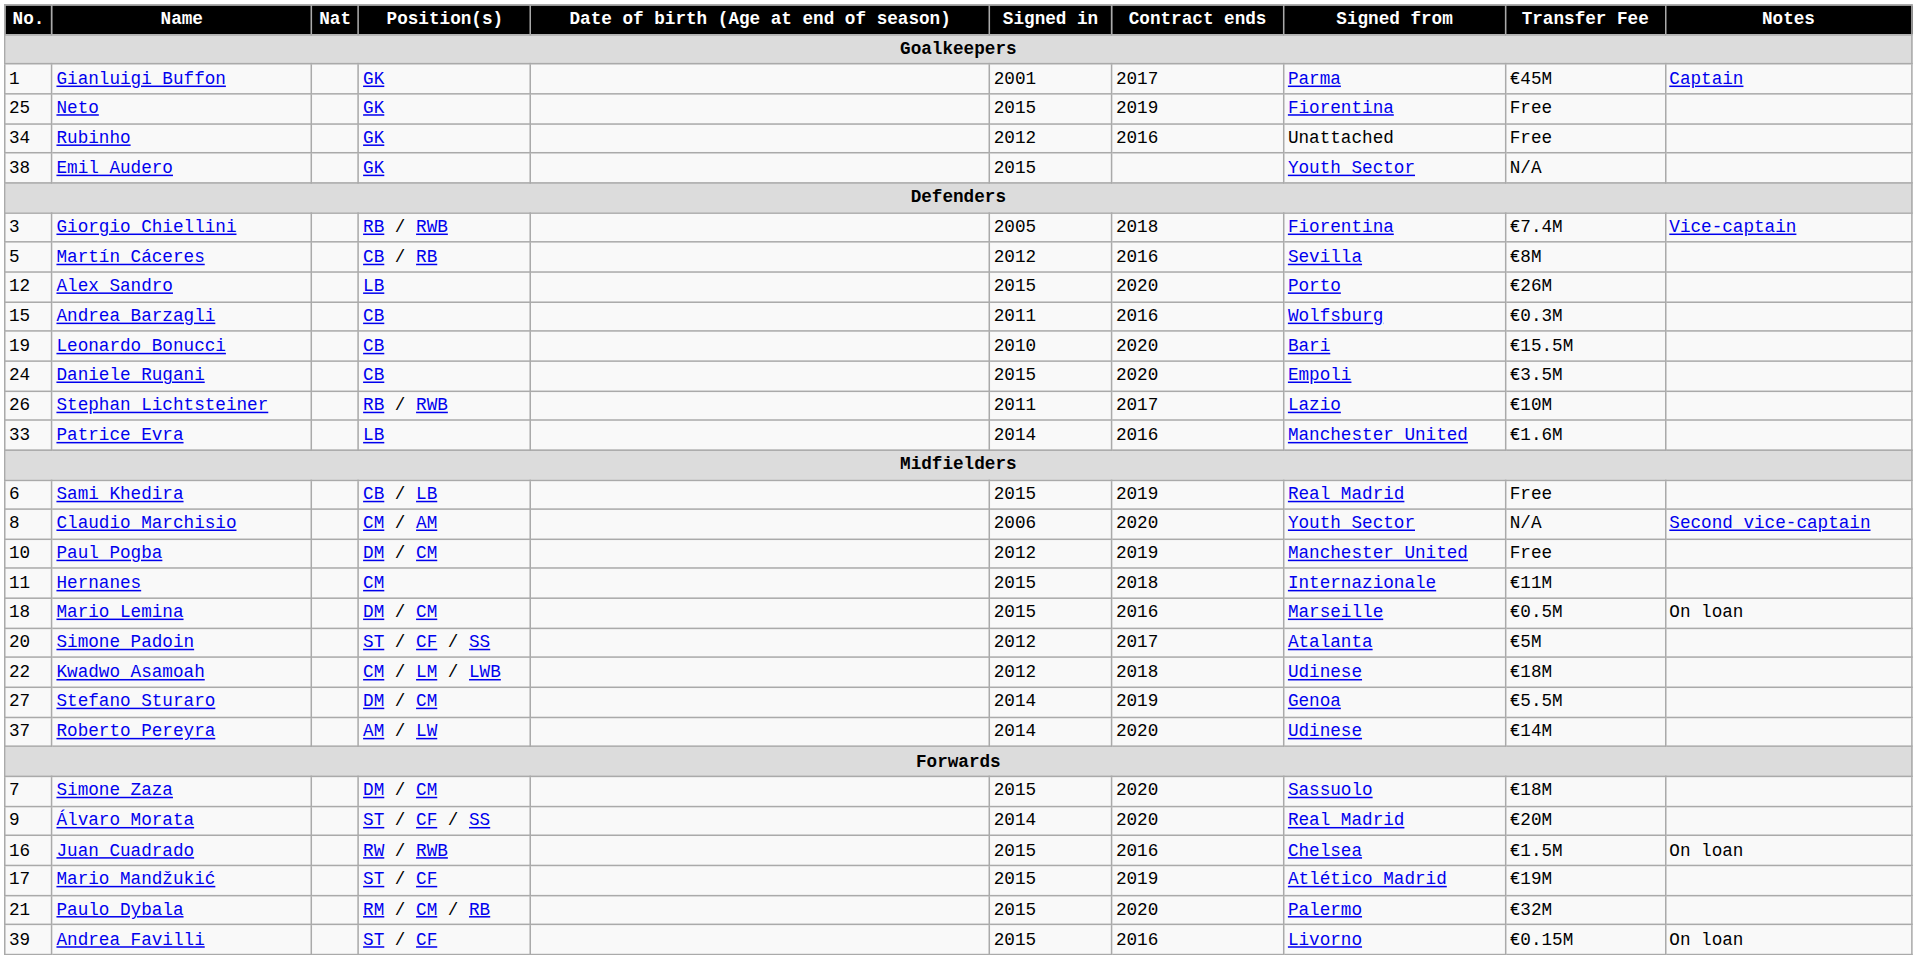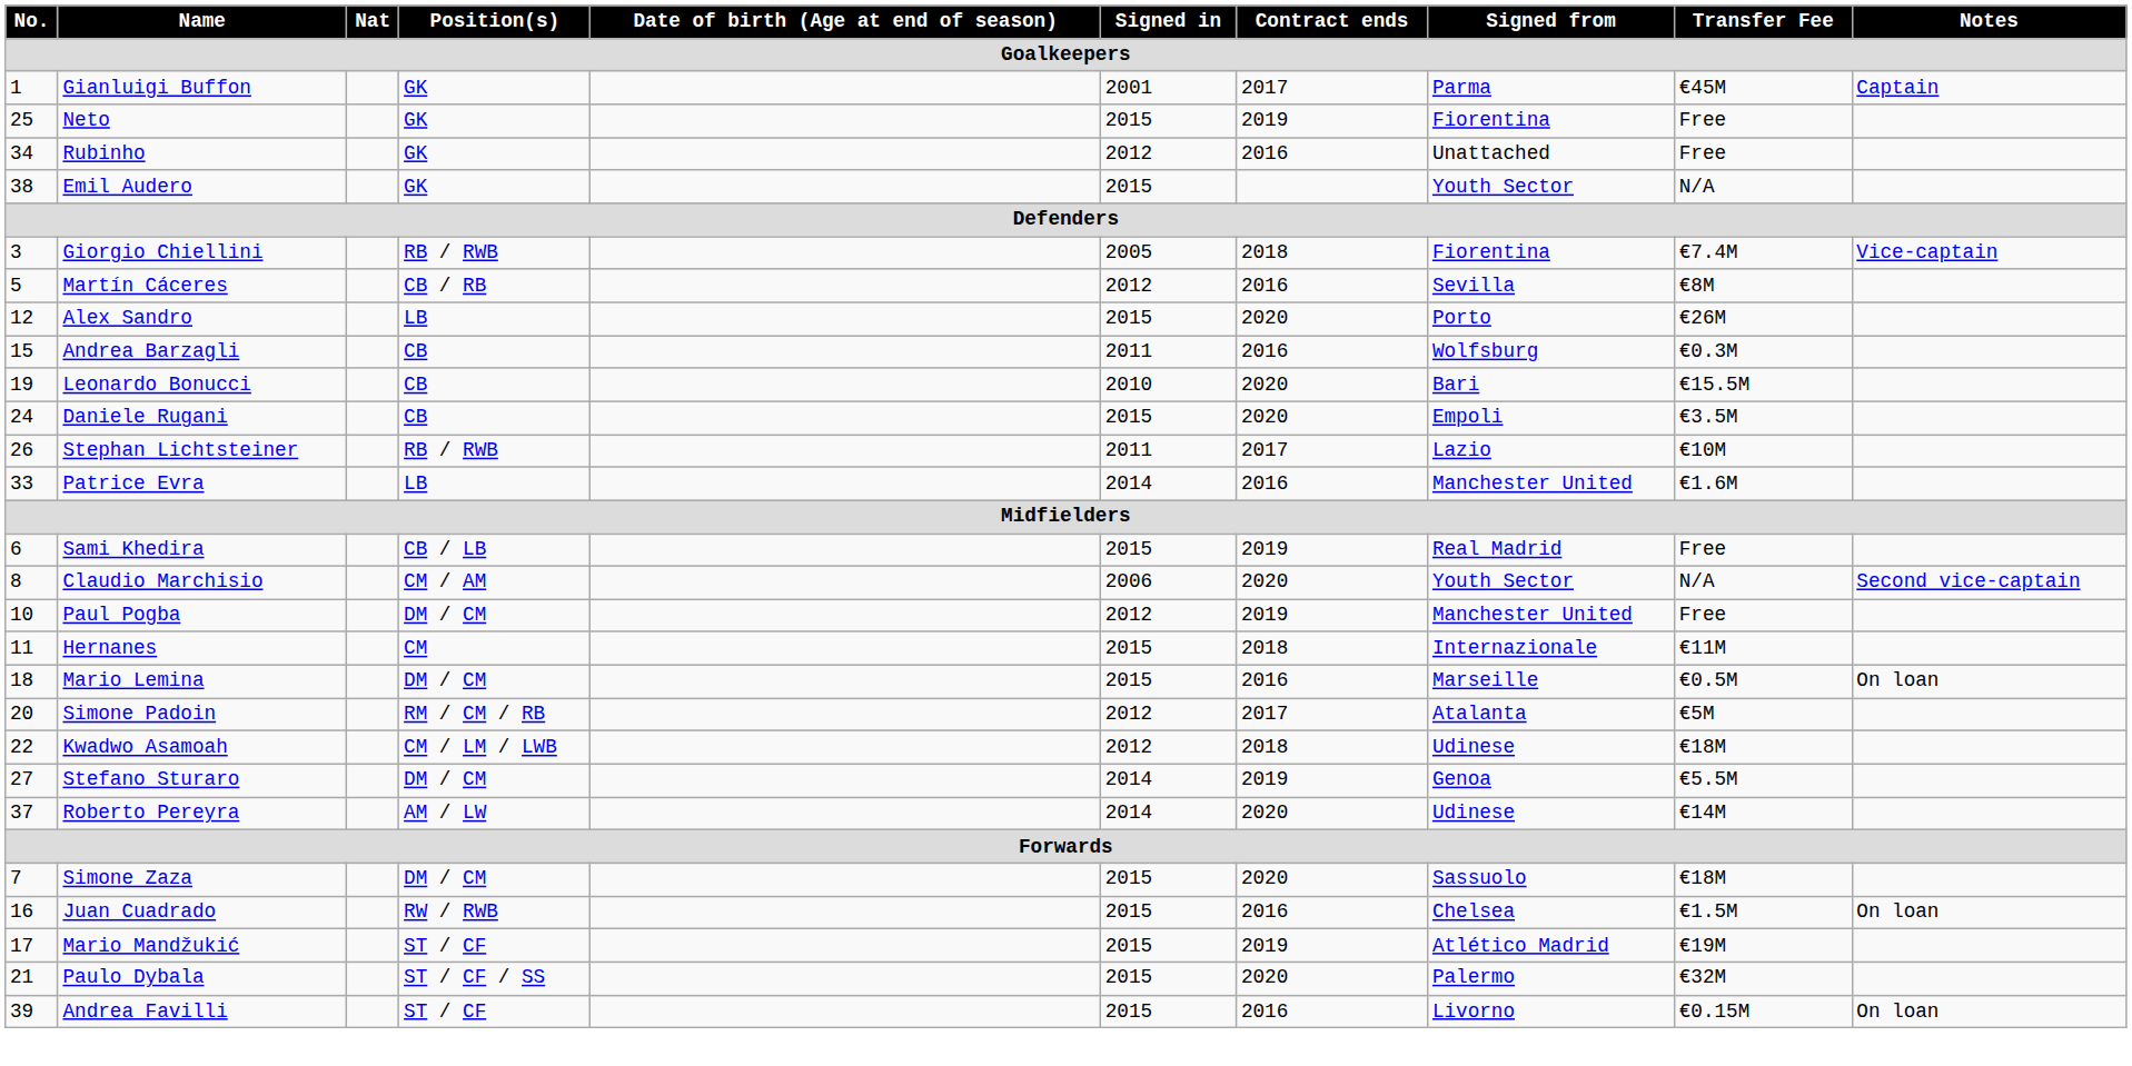 <table class="wikitable" style="text-align: left; font-size:90%" width=100%>
 <tr>
 <th style="background:#000000; color:white; text-align:center;">No.</th>
 <th style="background:#000000; color:white; text-align:center;">Name</th>
 <th style="background:#000000; color:white; text-align:center;">Nat</th>
 <th style="background:#000000; color:white; text-align:center;">Position(s)</th>
 <th style="background:#000000; color:white; text-align:center;">Date of birth (Age at end of season)</th>
 <th style="background:#000000; color:white; text-align:center;">Signed in</th>
 <th style="background:#000000; color:white; text-align:center;">Contract ends</th>
 <th style="background:#000000; color:white; text-align:center;">Signed from</th>
 <th style="background:#000000; color:white; text-align:center;">Transfer Fee</th>
 <th style="background:#000000; color:white; text-align:center;">Notes</th>
 </tr>
 <tr>
 <th colspan=10 style="background:#DCDCDC; text-align:center;">Goalkeepers</th>
 </tr>
 <tr>
 <td>1</td>
 <td><a href='#'>Gianluigi Buffon</a></td>
 <td></td>
 <td><a href='#'>GK</a></td>
 <td></td>
 <td>2001</td>
 <td>2017</td>
 <td> <a href='#'>Parma</a></td>
 <td>€45M</td>
 <td><a href='#'>Captain</a></td>
 </tr>
 <tr>
 <td>25</td>
 <td><a href='#'>Neto</a></td>
 <td></td>
 <td><a href='#'>GK</a></td>
 <td></td>
 <td>2015</td>
 <td>2019</td>
 <td> <a href='#'>Fiorentina</a></td>
 <td>Free</td>
 <td></td>
 </tr>
 <tr>
 <td>34</td>
 <td><a href='#'>Rubinho</a></td>
 <td></td>
 <td><a href='#'>GK</a></td>
 <td></td>
 <td>2012</td>
 <td>2016</td>
 <td>Unattached</td>
 <td>Free</td>
 <td></td>
 </tr>
 <tr>
 <td>38</td>
 <td><a href='#'>Emil Audero</a></td>
 <td></td>
 <td><a href='#'>GK</a></td>
 <td></td>
 <td>2015</td>
 <td></td>
 <td> <a href='#'>Youth Sector</a></td>
 <td>N/A</td>
 <td></td>
 </tr>
 <tr>
 <th colspan=10 style="background:#DCDCDC; text-align:center;">Defenders</th>
 </tr>
 <tr>
 <td>3</td>
 <td><a href='#'>Giorgio Chiellini</a></td>
 <td></td>
 <td><a href='#'>RB</a> / <a href='#'>RWB</a></td>
 <td></td>
 <td>2005</td>
 <td>2018</td>
 <td> <a href='#'>Fiorentina</a></td>
 <td>€7.4M</td>
 <td><a href='#'>Vice-captain</a></td>
 </tr>
 <tr>
 <td>5</td>
 <td><a href='#'>Martín Cáceres</a></td>
 <td></td>
 <td><a href='#'>CB</a> / <a href='#'>RB</a></td>
 <td></td>
 <td>2012</td>
 <td>2016</td>
 <td> <a href='#'>Sevilla</a></td>
 <td>€8M</td>
 <td></td>
 </tr>
 <tr>
 <td>12</td>
 <td><a href='#'>Alex Sandro</a></td>
 <td></td>
 <td><a href='#'>LB</a></td>
 <td></td>
 <td>2015</td>
 <td>2020</td>
 <td> <a href='#'>Porto</a></td>
 <td>€26M</td>
 <td></td>
 </tr>
 <tr>
 <td>15</td>
 <td><a href='#'>Andrea Barzagli</a></td>
 <td></td>
 <td><a href='#'>CB</a></td>
 <td></td>
 <td>2011</td>
 <td>2016</td>
 <td> <a href='#'>Wolfsburg</a></td>
 <td>€0.3M</td>
 <td></td>
 </tr>
 <tr>
 <td>19</td>
 <td><a href='#'>Leonardo Bonucci</a></td>
 <td></td>
 <td><a href='#'>CB</a></td>
 <td></td>
 <td>2010</td>
 <td>2020</td>
 <td> <a href='#'>Bari</a></td>
 <td>€15.5M</td>
 <td></td>
 </tr>
 <tr>
 <td>24</td>
 <td><a href='#'>Daniele Rugani</a></td>
 <td></td>
 <td><a href='#'>CB</a></td>
 <td></td>
 <td>2015</td>
 <td>2020</td>
 <td> <a href='#'>Empoli</a></td>
 <td>€3.5M</td>
 <td></td>
 </tr>
 <tr>
 <td>26</td>
 <td><a href='#'>Stephan Lichtsteiner</a></td>
 <td></td>
 <td><a href='#'>RB</a> / <a href='#'>RWB</a></td>
 <td></td>
 <td>2011</td>
 <td>2017</td>
 <td> <a href='#'>Lazio</a></td>
 <td>€10M</td>
 <td></td>
 </tr>
 <tr>
 <td>33</td>
 <td><a href='#'>Patrice Evra</a></td>
 <td></td>
 <td><a href='#'>LB</a></td>
 <td></td>
 <td>2014</td>
 <td>2016</td>
 <td> <a href='#'>Manchester United</a></td>
 <td>€1.6M</td>
 <td></td>
 </tr>
 <tr>
 <th colspan=10 style="background:#DCDCDC; text-align:center;">Midfielders</th>
 </tr>
 <tr>
 <td>6</td>
 <td><a href='#'>Sami Khedira</a></td>
 <td></td>
 <td><a href='#'>CB</a> / <a href='#'>LB</a></td>
 <td></td>
 <td>2015</td>
 <td>2019</td>
 <td> <a href='#'>Real Madrid</a></td>
 <td>Free</td>
 <td></td>
 </tr>
 <tr>
 <td>8</td>
 <td><a href='#'>Claudio Marchisio</a></td>
 <td></td>
 <td><a href='#'>CM</a> / <a href='#'>AM</a></td>
 <td></td>
 <td>2006</td>
 <td>2020</td>
 <td> <a href='#'>Youth Sector</a></td>
 <td>N/A</td>
 <td><a href='#'>Second vice-captain</a></td>
 </tr>
 <tr>
 <td>10</td>
 <td><a href='#'>Paul Pogba</a></td>
 <td></td>
 <td><a href='#'>DM</a> / <a href='#'>CM</a></td>
 <td></td>
 <td>2012</td>
 <td>2019</td>
 <td> <a href='#'>Manchester United</a></td>
 <td>Free</td>
 <td></td>
 </tr>
 <tr>
 <td>11</td>
 <td><a href='#'>Hernanes</a></td>
 <td></td>
 <td><a href='#'>CM</a></td>
 <td></td>
 <td>2015</td>
 <td>2018</td>
 <td> <a href='#'>Internazionale</a></td>
 <td>€11M</td>
 <td></td>
 </tr>
 <tr>
 <td>18</td>
 <td><a href='#'>Mario Lemina</a></td>
 <td></td>
 <td><a href='#'>DM</a> / <a href='#'>CM</a></td>
 <td></td>
 <td>2015</td>
 <td>2016</td>
 <td> <a href='#'>Marseille</a></td>
 <td>€0.5M </td>
 <td>On loan</td>
 </tr>
 <tr>
 <td>20</td>
 <td><a href='#'>Simone Padoin</a></td>
 <td></td>
-<td><a href='#'>ST</a> / <a href='#'>CF</a> / <a href='#'>SS</a></td>
+<td><a href='#'>RM</a> / <a href='#'>CM</a> / <a href='#'>RB</a></td>
 <td></td>
 <td>2012</td>
 <td>2017</td>
 <td> <a href='#'>Atalanta</a></td>
 <td>€5M</td>
 <td></td>
 </tr>
 <tr>
 <td>22</td>
 <td><a href='#'>Kwadwo Asamoah</a></td>
 <td></td>
 <td><a href='#'>CM</a> / <a href='#'>LM</a> / <a href='#'>LWB</a></td>
 <td></td>
 <td>2012</td>
 <td>2018</td>
 <td> <a href='#'>Udinese</a></td>
 <td>€18M</td>
 <td></td>
 </tr>
 <tr>
 <td>27</td>
 <td><a href='#'>Stefano Sturaro</a></td>
 <td></td>
 <td><a href='#'>DM</a> / <a href='#'>CM</a></td>
 <td></td>
 <td>2014</td>
 <td>2019</td>
 <td> <a href='#'>Genoa</a></td>
 <td>€5.5M</td>
 <td></td>
 </tr>
 <tr>
 <td>37</td>
 <td><a href='#'>Roberto Pereyra</a></td>
 <td></td>
 <td><a href='#'>AM</a> / <a href='#'>LW</a></td>
 <td></td>
 <td>2014</td>
 <td>2020</td>
 <td> <a href='#'>Udinese</a></td>
 <td>€14M</td>
 <td></td>
 </tr>
 <tr>
 <th colspan=10 style="background:#DCDCDC; text-align:center;">Forwards</th>
 </tr>
 <tr>
 <td>7</td>
 <td><a href='#'>Simone Zaza</a></td>
 <td></td>
 <td><a href='#'>DM</a> / <a href='#'>CM</a></td>
 <td></td>
 <td>2015</td>
 <td>2020</td>
 <td> <a href='#'>Sassuolo</a></td>
 <td>€18M</td>
 <td></td>
 </tr>
 <tr>
-<td>9</td>
-<td><a href='#'>Álvaro Morata</a></td>
-<td></td>
-<td><a href='#'>ST</a> / <a href='#'>CF</a> / <a href='#'>SS</a></td>
-<td></td>
-<td>2014</td>
-<td>2020</td>
-<td> <a href='#'>Real Madrid</a></td>
-<td>€20M</td>
-<td></td>
-</tr>
-<tr>
 <td>16</td>
 <td><a href='#'>Juan Cuadrado</a></td>
 <td></td>
 <td><a href='#'>RW</a> / <a href='#'>RWB</a></td>
 <td></td>
 <td>2015</td>
 <td>2016</td>
 <td> <a href='#'>Chelsea</a></td>
 <td>€1.5M</td>
 <td>On loan</td>
 </tr>
 <tr>
 <td>17</td>
 <td><a href='#'>Mario Mandžukić</a></td>
 <td></td>
 <td><a href='#'>ST</a> / <a href='#'>CF</a></td>
 <td></td>
 <td>2015</td>
 <td>2019</td>
 <td> <a href='#'>Atlético Madrid</a></td>
 <td>€19M</td>
 <td></td>
 </tr>
 <tr>
 <td>21</td>
 <td><a href='#'>Paulo Dybala</a></td>
 <td></td>
-<td><a href='#'>RM</a> / <a href='#'>CM</a> / <a href='#'>RB</a></td>
+<td><a href='#'>ST</a> / <a href='#'>CF</a> / <a href='#'>SS</a></td>
 <td></td>
 <td>2015</td>
 <td>2020</td>
 <td> <a href='#'>Palermo</a></td>
 <td>€32M</td>
 <td></td>
 </tr>
 <tr>
 <td>39</td>
 <td><a href='#'>Andrea Favilli</a></td>
 <td></td>
 <td><a href='#'>ST</a> / <a href='#'>CF</a></td>
 <td></td>
 <td>2015</td>
 <td>2016</td>
 <td> <a href='#'>Livorno</a></td>
 <td>€0.15M</td>
 <td>On loan</td>
 </tr>
 </table>
